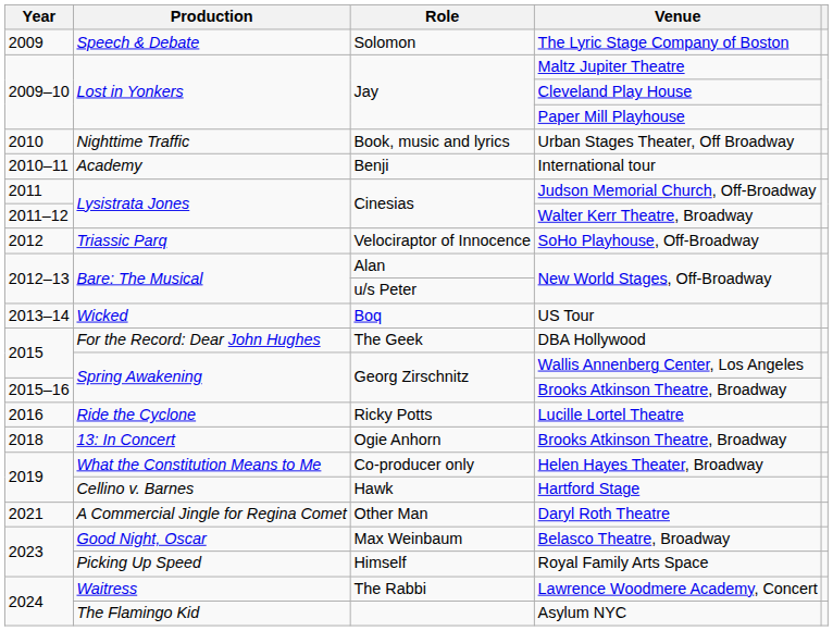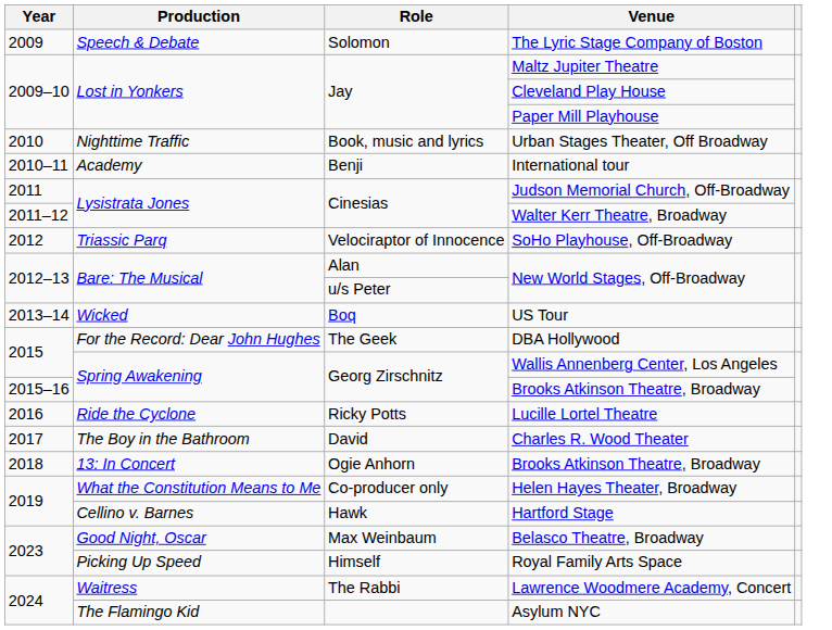 <table class="wikitable">
 <tr>
 <th>Year</th>
 <th>Production</th>
 <th>Role</th>
 <th>Venue</th>
 <th></th>
 </tr>
 <tr>
 <td>2009</td>
 <td><em><a href='#'>Speech & Debate</a></em></td>
 <td>Solomon</td>
 <td><a href='#'>The Lyric Stage Company of Boston</a></td>
 <td></td>
 </tr>
 <tr>
 <td rowspan="3">2009–10</td>
 <td rowspan="3"><em><a href='#'>Lost in Yonkers</a></em></td>
 <td rowspan="3">Jay</td>
 <td><a href='#'>Maltz Jupiter Theatre</a></td>
 <td rowspan="3"></td>
 </tr>
 <tr>
 <td><a href='#'>Cleveland Play House</a></td>
 </tr>
 <tr>
 <td><a href='#'>Paper Mill Playhouse</a></td>
 </tr>
 <tr>
 <td>2010</td>
 <td><em>Nighttime Traffic</em></td>
 <td>Book, music and lyrics</td>
 <td>Urban Stages Theater, Off Broadway</td>
 <td></td>
 </tr>
 <tr>
 <td>2010–11</td>
 <td><em>Academy</em></td>
 <td>Benji</td>
 <td>International tour</td>
 <td></td>
 </tr>
 <tr>
 <td>2011</td>
 <td rowspan="2"><em><a href='#'>Lysistrata Jones</a></em></td>
 <td rowspan="2">Cinesias</td>
 <td><a href='#'>Judson Memorial Church</a>, Off-Broadway</td>
 <td rowspan="2"></td>
 </tr>
 <tr>
 <td>2011–12</td>
 <td><a href='#'>Walter Kerr Theatre</a>, Broadway</td>
 </tr>
 <tr>
 <td>2012</td>
 <td><em><a href='#'>Triassic Parq</a></em></td>
 <td>Velociraptor of Innocence</td>
 <td><a href='#'>SoHo Playhouse</a>, Off-Broadway</td>
 <td></td>
 </tr>
 <tr>
 <td rowspan="2">2012–13</td>
 <td rowspan="2"><em><a href='#'>Bare: The Musical</a></em></td>
 <td>Alan</td>
 <td rowspan="2"><a href='#'>New World Stages</a>, Off-Broadway</td>
 <td rowspan="2"></td>
 </tr>
 <tr>
 <td>u/s Peter</td>
 </tr>
 <tr>
 <td>2013–14</td>
 <td><em><a href='#'>Wicked</a></em></td>
 <td><a href='#'>Boq</a></td>
 <td>US Tour</td>
 <td></td>
 </tr>
 <tr>
 <td rowspan="2">2015</td>
 <td><em>For the Record: Dear <a href='#'>John Hughes</a></em></td>
 <td>The Geek</td>
 <td>DBA Hollywood</td>
 <td></td>
 </tr>
 <tr>
 <td rowspan="2"><em><a href='#'>Spring Awakening</a></em></td>
 <td rowspan="2">Georg Zirschnitz</td>
 <td><a href='#'>Wallis Annenberg Center</a>, Los Angeles</td>
 <td rowspan="2"></td>
 </tr>
 <tr>
 <td>2015–16</td>
 <td><a href='#'>Brooks Atkinson Theatre</a>, Broadway</td>
 </tr>
 <tr>
 <td>2016</td>
 <td><em><a href='#'>Ride the Cyclone</a></em></td>
 <td>Ricky Potts</td>
 <td><a href='#'>Lucille Lortel Theatre</a></td>
 <td></td>
 </tr>
 <tr>
+<td>2017</td>
+<td><em>The Boy in the Bathroom</em></td>
+<td>David</td>
+<td><a href='#'>Charles R. Wood Theater</a></td>
+<td></td>
+</tr>
+<tr>
 <td>2018</td>
 <td><em><a href='#'>13: In Concert</a></em></td>
 <td>Ogie Anhorn</td>
 <td><a href='#'>Brooks Atkinson Theatre</a>, Broadway</td>
 <td></td>
 </tr>
 <tr>
 <td rowspan="2">2019</td>
 <td><em><a href='#'>What the Constitution Means to Me</a></em></td>
 <td>Co-producer only</td>
 <td><a href='#'>Helen Hayes Theater</a>, Broadway</td>
 <td></td>
 </tr>
 <tr>
 <td><em>Cellino v. Barnes</em></td>
 <td>Hawk</td>
 <td><a href='#'>Hartford Stage</a></td>
-<td></td>
-</tr>
-<tr>
-<td>2021</td>
-<td><em>A Commercial Jingle for Regina Comet</em></td>
-<td>Other Man</td>
-<td><a href='#'>Daryl Roth Theatre</a></td>
 <td></td>
 </tr>
 <tr>
 <td rowspan="2">2023</td>
 <td><em><a href='#'>Good Night, Oscar</a></em></td>
 <td>Max Weinbaum</td>
 <td><a href='#'>Belasco Theatre</a>, Broadway</td>
 <td></td>
 </tr>
 <tr>
 <td><em>Picking Up Speed</em></td>
 <td>Himself</td>
 <td>Royal Family Arts Space</td>
 <td></td>
 </tr>
 <tr>
 <td rowspan="2">2024</td>
 <td><em><a href='#'>Waitress</a></em></td>
 <td>The Rabbi</td>
 <td><a href='#'>Lawrence Woodmere Academy</a>, Concert</td>
 <td></td>
 </tr>
 <tr>
 <td><em>The Flamingo Kid</em></td>
 <td></td>
 <td>Asylum NYC</td>
 <td></td>
 </tr>
 </table>
